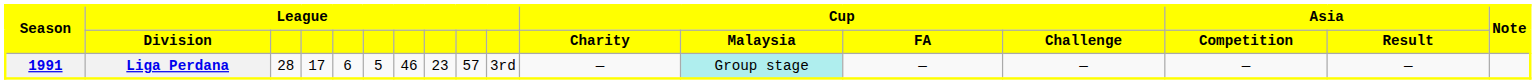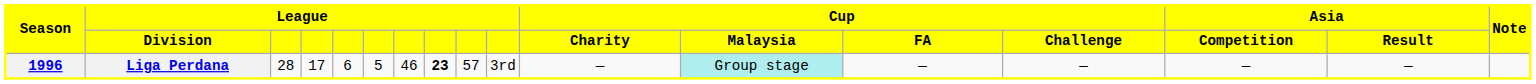 <table class="wikitable" style="border:2px solid yellow; font-size:90%; text-align:center;">
 <tr>
 <th rowspan="2" style="background:yellow; color:black;" width="60">Season</th>
 <th colspan="9" style="background:yellow; color:black;">League</th>
 <th colspan="4" style="background:yellow; color:black;">Cup</th>
 <th colspan="2" style="background:yellow; color:black;">Asia</th>
 <th rowspan="2" style="background:yellow; color:black;">Note</th>
 </tr>
 <tr>
 <th style="background:yellow; color:black;" width="150">Division</th>
 <th style="background:yellow; color:black;" width="20"></th>
 <th style="background:yellow; color:black;" width="20"></th>
 <th style="background:yellow; color:black;" width="20"></th>
 <th style="background:yellow; color:black;" width="20"></th>
 <th style="background:yellow; color:black;" width="20"></th>
 <th style="background:yellow; color:black;" width="20"></th>
 <th style="background:yellow; color:black;" width="20"></th>
 <th style="background:yellow; color:black;" width="20"></th>
 <th style="background:yellow; color:black;" width="130">Charity</th>
 <th style="background:yellow; color:black;" width="130">Malaysia</th>
 <th style="background:yellow; color:black;" width="130">FA</th>
 <th style="background:yellow; color:black;" width="130">Challenge</th>
 <th style="background:yellow; color:black;" width="130">Competition</th>
 <th style="background:yellow; color:black;" width="130">Result</th>
 </tr>
 <tr>
-<th><a href='#'>1991</a></th>
+<th><a href='#'>1996</a></th>
 <th><a href='#'>Liga Perdana</a></th>
 <td>28</td>
 <td>17</td>
 <td>6</td>
 <td>5</td>
 <td>46</td>
-<td>23</td>
+<td><strong>23</strong></td>
 <td>57</td>
 <td>3rd</td>
 <td>—</td>
 <td style="background: paleturquoise;">Group stage</td>
 <td>—</td>
 <td>—</td>
 <td>—</td>
 <td>—</td>
 <td></td>
 </tr>
 </table>
